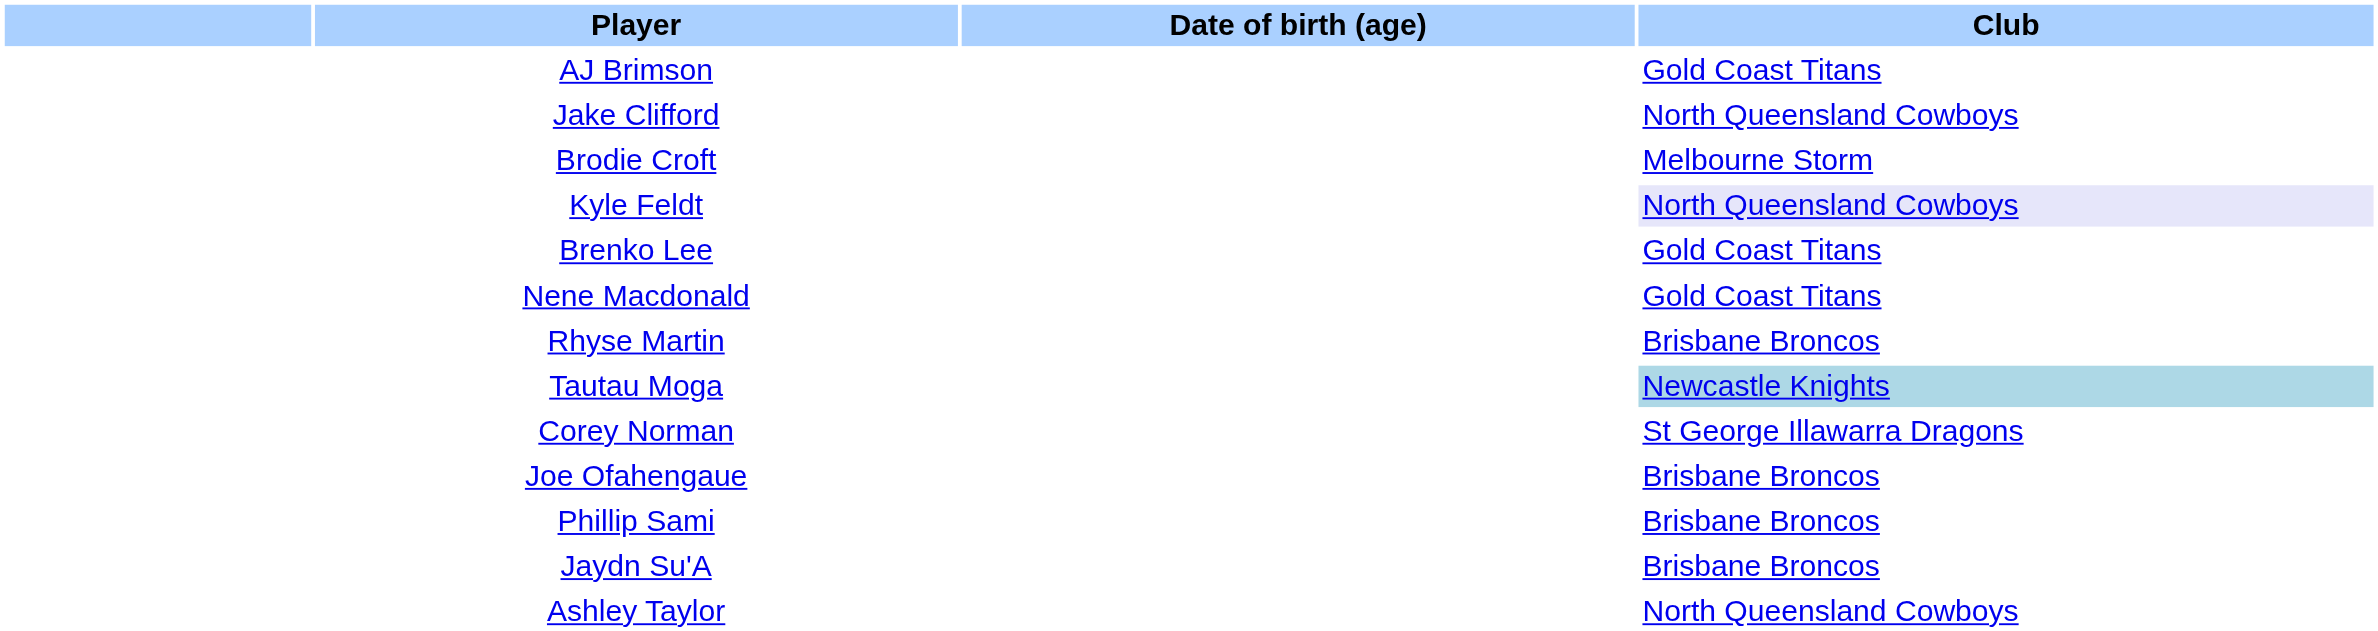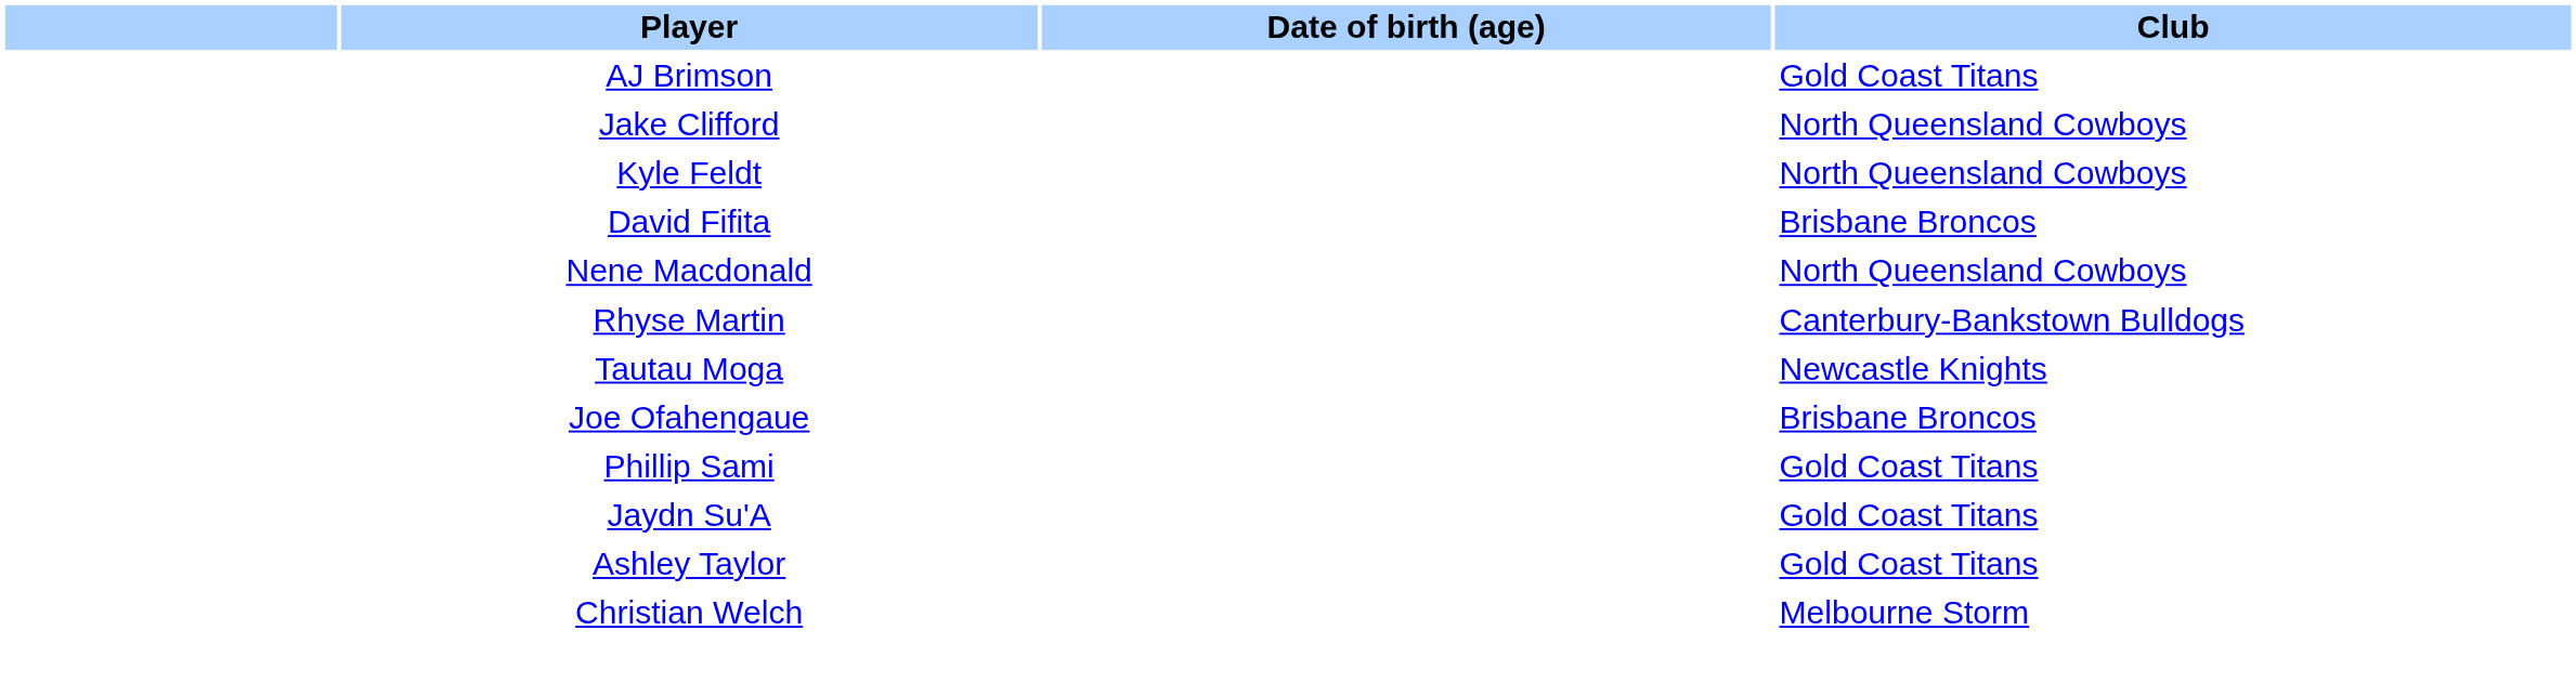 <table class="sortable" border="0" cellspacing="2" cellpadding="2" style="width:100%;">
 <tr style="background:#AAD0FF">
 <th width=10%></th>
 <th width=21%>Player</th>
 <th width=22%>Date of birth (age)</th>
 <th width=24%>Club</th>
 </tr>
 <tr>
 <td style="text-align:center;"></td>
 <td style="text-align:center;"><a href='#'>AJ Brimson</a></td>
 <td style="text-align:center;"></td>
 <td> <a href='#'>Gold Coast Titans</a></td>
 </tr>
 <tr>
 <td style="text-align:center;"></td>
 <td style="text-align:center;"><a href='#'>Jake Clifford</a></td>
 <td style="text-align:center;"></td>
 <td> <a href='#'>North Queensland Cowboys</a></td>
 </tr>
 <tr>
 <td style="text-align:center;"></td>
-<td style="text-align:center;"><a href='#'>Brodie Croft</a></td>
+<td style="text-align:center;"><a href='#'>Kyle Feldt</a></td>
 <td style="text-align:center;"></td>
-<td> <a href='#'>Melbourne Storm</a></td>
+<td> <a href='#'>North Queensland Cowboys</a></td>
 </tr>
 <tr>
 <td style="text-align:center;"></td>
-<td style="text-align:center;"><a href='#'>Kyle Feldt</a></td>
+<td style="text-align:center;"><a href='#'>David Fifita</a></td>
 <td style="text-align:center;"></td>
-<td style="background: lavender;"> <a href='#'>North Queensland Cowboys</a></td>
-</tr>
-<tr>
-<td style="text-align:center;"></td>
-<td style="text-align:center;"><a href='#'>Brenko Lee</a></td>
-<td style="text-align:center;"></td>
-<td> <a href='#'>Gold Coast Titans</a></td>
+<td> <a href='#'>Brisbane Broncos</a></td>
 </tr>
 <tr>
 <td style="text-align:center;"></td>
 <td style="text-align:center;"><a href='#'>Nene Macdonald</a></td>
 <td style="text-align:center;"></td>
-<td> <a href='#'>Gold Coast Titans</a></td>
+<td> <a href='#'>North Queensland Cowboys</a></td>
 </tr>
 <tr>
 <td style="text-align:center;"></td>
 <td style="text-align:center;"><a href='#'>Rhyse Martin</a></td>
 <td style="text-align:center;"></td>
-<td> <a href='#'>Brisbane Broncos</a></td>
+<td> <a href='#'>Canterbury-Bankstown Bulldogs</a></td>
 </tr>
 <tr>
 <td style="text-align:center;"></td>
 <td style="text-align:center;"><a href='#'>Tautau Moga</a></td>
 <td style="text-align:center;"></td>
-<td style="background: lightblue;"> <a href='#'>Newcastle Knights</a></td>
-</tr>
-<tr>
-<td style="text-align:center;"></td>
-<td style="text-align:center;"><a href='#'>Corey Norman</a></td>
-<td style="text-align:center;"></td>
-<td> <a href='#'>St George Illawarra Dragons</a></td>
+<td> <a href='#'>Newcastle Knights</a></td>
 </tr>
 <tr>
 <td style="text-align:center;"></td>
 <td style="text-align:center;"><a href='#'>Joe Ofahengaue</a></td>
 <td style="text-align:center;"></td>
 <td> <a href='#'>Brisbane Broncos</a></td>
 </tr>
 <tr>
 <td style="text-align:center;"></td>
 <td style="text-align:center;"><a href='#'>Phillip Sami</a></td>
 <td style="text-align:center;"></td>
-<td> <a href='#'>Brisbane Broncos</a></td>
+<td> <a href='#'>Gold Coast Titans</a></td>
 </tr>
 <tr>
 <td style="text-align:center;"></td>
 <td style="text-align:center;"><a href='#'>Jaydn Su'A</a></td>
 <td style="text-align:center;"></td>
-<td> <a href='#'>Brisbane Broncos</a></td>
+<td> <a href='#'>Gold Coast Titans</a></td>
 </tr>
 <tr>
 <td style="text-align:center;"></td>
 <td style="text-align:center;"><a href='#'>Ashley Taylor</a></td>
 <td style="text-align:center;"></td>
-<td> <a href='#'>North Queensland Cowboys</a></td>
+<td> <a href='#'>Gold Coast Titans</a></td>
+</tr>
+<tr>
+<td style="text-align:center;"></td>
+<td style="text-align:center;"><a href='#'>Christian Welch</a></td>
+<td style="text-align:center;"></td>
+<td> <a href='#'>Melbourne Storm</a></td>
 </tr>
 </table>
